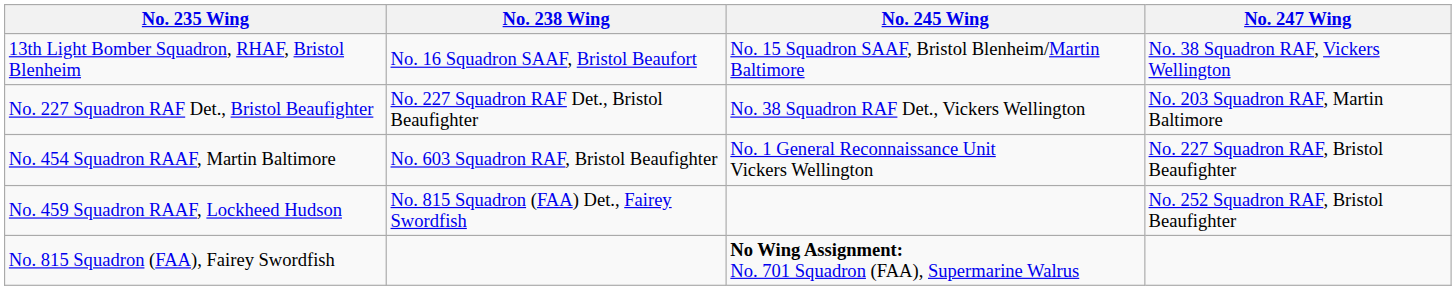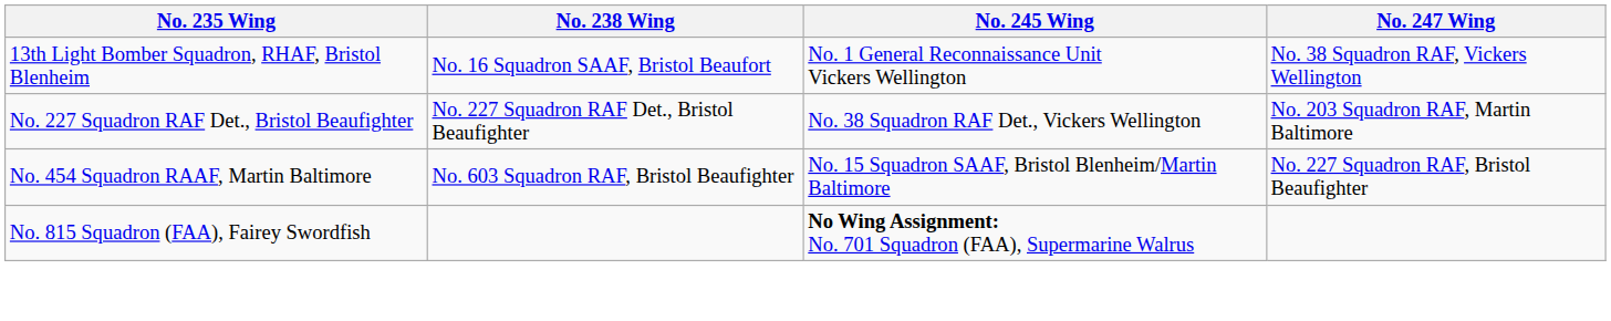 <table class="wikitable">
 <tr>
 <th><a href='#'>No. 235 Wing</a></th>
 <th><a href='#'>No. 238 Wing</a></th>
 <th><a href='#'>No. 245 Wing</a></th>
 <th><a href='#'>No. 247 Wing</a></th>
 </tr>
 <tr>
 <td><a href='#'>13th Light Bomber Squadron</a>, <a href='#'>RHAF</a>, <a href='#'>Bristol Blenheim</a></td>
 <td><a href='#'>No. 16 Squadron SAAF</a>, <a href='#'>Bristol Beaufort</a></td>
-<td><a href='#'>No. 15 Squadron SAAF</a>, Bristol Blenheim/<a href='#'>Martin Baltimore</a></td>
+<td><a href='#'>No. 1 General Reconnaissance Unit</a><br> Vickers Wellington</td>
 <td><a href='#'>No. 38 Squadron RAF</a>, <a href='#'>Vickers Wellington</a></td>
 </tr>
 <tr>
 <td><a href='#'>No. 227 Squadron RAF</a> Det., <a href='#'>Bristol Beaufighter</a></td>
 <td><a href='#'>No. 227 Squadron RAF</a> Det., Bristol Beaufighter</td>
 <td><a href='#'>No. 38 Squadron RAF</a> Det., Vickers Wellington</td>
 <td><a href='#'>No. 203 Squadron RAF</a>, Martin Baltimore</td>
 </tr>
 <tr>
 <td><a href='#'>No. 454 Squadron RAAF</a>, Martin Baltimore</td>
 <td><a href='#'>No. 603 Squadron RAF</a>, Bristol Beaufighter</td>
-<td><a href='#'>No. 1 General Reconnaissance Unit</a><br> Vickers Wellington</td>
+<td><a href='#'>No. 15 Squadron SAAF</a>, Bristol Blenheim/<a href='#'>Martin Baltimore</a></td>
 <td><a href='#'>No. 227 Squadron RAF</a>, Bristol Beaufighter</td>
-</tr>
-<tr>
-<td><a href='#'>No. 459 Squadron RAAF</a>, <a href='#'>Lockheed Hudson</a></td>
-<td><a href='#'>No. 815 Squadron</a> (<a href='#'>FAA</a>) Det., <a href='#'>Fairey Swordfish</a></td>
-<td></td>
-<td><a href='#'>No. 252 Squadron RAF</a>, Bristol Beaufighter</td>
 </tr>
 <tr>
 <td><a href='#'>No. 815 Squadron</a> (<a href='#'>FAA</a>), Fairey Swordfish</td>
 <td></td>
 <td><strong>No Wing Assignment:</strong><br><a href='#'>No. 701 Squadron</a> (FAA), <a href='#'>Supermarine Walrus</a></td>
 <td></td>
 </tr>
 </table>
